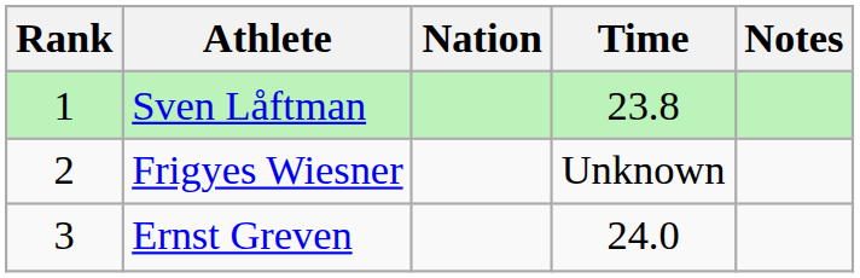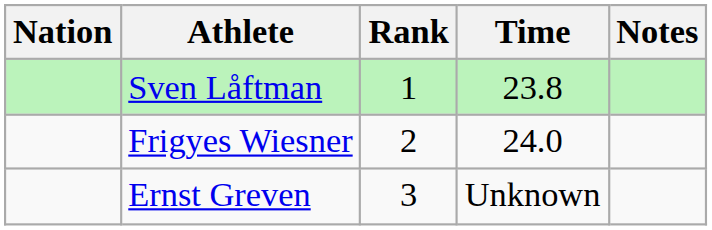 <table class="wikitable sortable" style="text-align:center">
 <tr>
+<th>Nation</th>
+<th>Athlete</th>
 <th>Rank</th>
-<th>Athlete</th>
-<th>Nation</th>
 <th>Time</th>
 <th>Notes</th>
 </tr>
 <tr bgcolor=bbf3bb>
+<td align=left></td>
+<td align=left><a href='#'>Sven Låftman</a></td>
 <td>1</td>
-<td align=left><a href='#'>Sven Låftman</a></td>
-<td align=left></td>
 <td>23.8</td>
 <td></td>
 </tr>
 <tr>
+<td align=left></td>
+<td align=left><a href='#'>Frigyes Wiesner</a></td>
 <td>2</td>
-<td align=left><a href='#'>Frigyes Wiesner</a></td>
+<td>24.0</td>
+<td></td>
+</tr>
+<tr>
 <td align=left></td>
+<td align=left><a href='#'>Ernst Greven</a></td>
+<td>3</td>
 <td data-sort-value=30.0>Unknown</td>
 <td></td>
 </tr>
-<tr>
-<td>3</td>
-<td align=left><a href='#'>Ernst Greven</a></td>
-<td align=left></td>
-<td>24.0</td>
-<td></td>
-</tr>
 </table>
